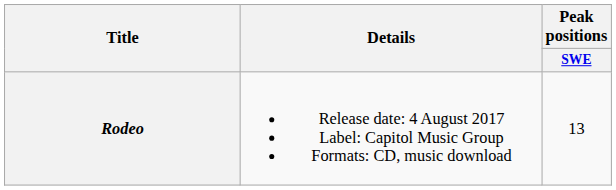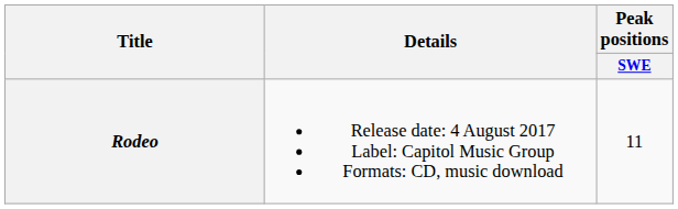 <table class="wikitable plainrowheaders" style="text-align:center;">
 <tr>
 <th rowspan="2" style="width:14em;">Title</th>
 <th rowspan="2" style="width:18em;">Details</th>
 <th colspan="1">Peak positions</th>
 </tr>
 <tr style="font-size:smaller;">
 <th width="40"><a href='#'>SWE</a><br></th>
 </tr>
 <tr>
 <th scope="row"><em>Rodeo</em></th>
 <td><br><ul><li>Release date: 4 August 2017</li><li>Label: Capitol Music Group</li><li>Formats: CD, music download</li></ul></td>
-<td>13<br></td>
+<td>11<br></td>
 </tr>
 </table>
